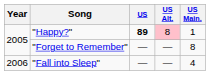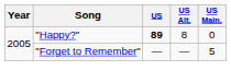 <table class="wikitable">
 <tr>
 <th>Year</th>
 <th>Song</th>
 <th style="width:3em;font-size:75%"><a href='#'>US</a><br></th>
 <th style="width:3em;font-size:75%"><a href='#'>US Alt.</a><br></th>
 <th style="width:3em;font-size:75%"><a href='#'>US Main.</a></th>
 </tr>
 <tr>
 <td rowspan="2">2005</td>
 <td>"<a href='#'>Happy?</a>"</td>
 <td style="text-align:center;"><strong>89</strong></td>
-<td style="background: pink; text-align:center;">8</td>
-<td style="text-align:center;">1</td>
+<td style="text-align:center;">8</td>
+<td style="text-align:center;">0</td>
 </tr>
 <tr>
 <td>"<a href='#'>Forget to Remember</a>"</td>
 <td style="text-align:center;">—</td>
 <td style="text-align:center;">—</td>
-<td style="text-align:center;">8</td>
-</tr>
-<tr>
-<td>2006</td>
-<td>"<a href='#'>Fall into Sleep</a>"</td>
-<td style="text-align:center;">—</td>
-<td style="text-align:center;">—</td>
-<td style="text-align:center;">4</td>
+<td style="text-align:center;">5</td>
 </tr>
 </table>
